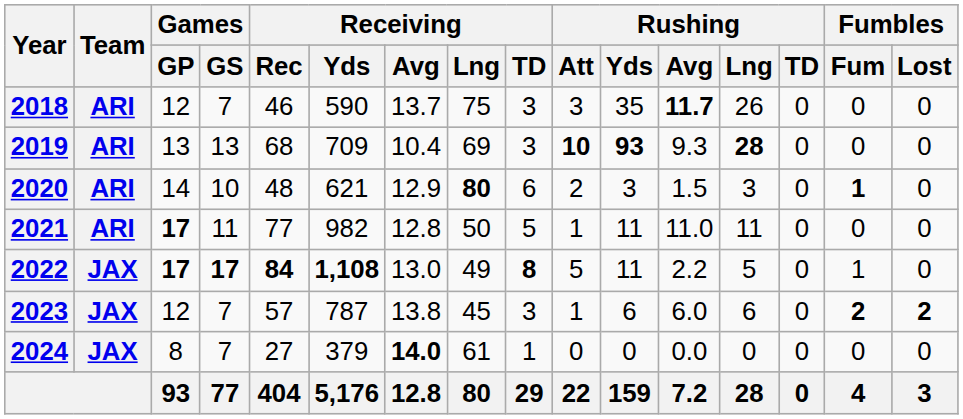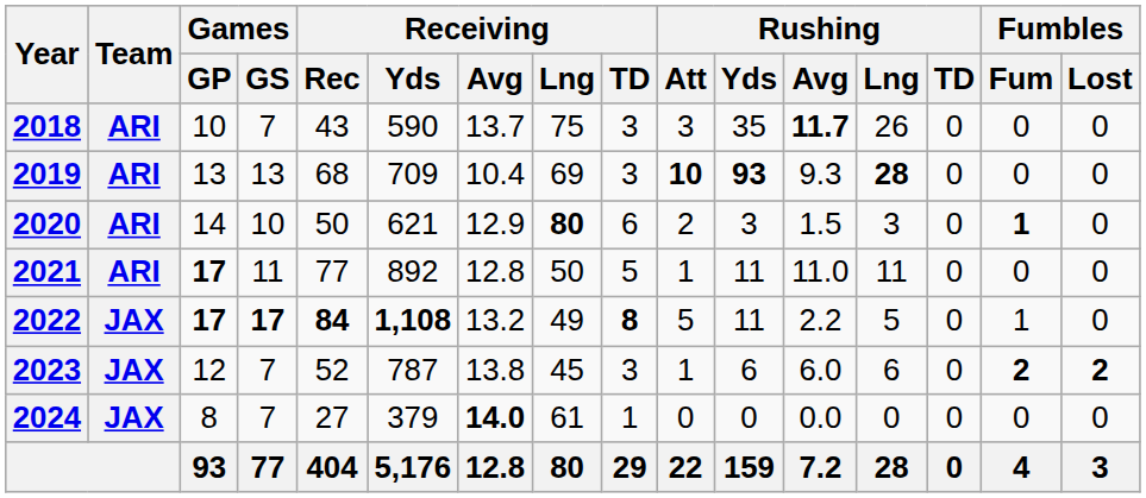 <table class="wikitable" style="text-align:center;">
 <tr>
 <th rowspan="2">Year</th>
 <th rowspan="2">Team</th>
 <th colspan="2">Games</th>
 <th colspan="5">Receiving</th>
 <th colspan="5">Rushing</th>
 <th colspan="2">Fumbles</th>
 </tr>
 <tr>
 <th>GP</th>
 <th>GS</th>
 <th>Rec</th>
 <th>Yds</th>
 <th>Avg</th>
 <th>Lng</th>
 <th>TD</th>
 <th>Att</th>
 <th>Yds</th>
 <th>Avg</th>
 <th>Lng</th>
 <th>TD</th>
 <th>Fum</th>
 <th>Lost</th>
 </tr>
 <tr>
 <th><a href='#'>2018</a></th>
 <th><a href='#'>ARI</a></th>
-<td>12</td>
+<td>10</td>
 <td>7</td>
-<td>46</td>
+<td>43</td>
 <td>590</td>
 <td>13.7</td>
 <td>75</td>
 <td>3</td>
 <td>3</td>
 <td>35</td>
 <td><strong>11.7</strong></td>
 <td>26</td>
 <td>0</td>
 <td>0</td>
 <td>0</td>
 </tr>
 <tr>
 <th><a href='#'>2019</a></th>
 <th><a href='#'>ARI</a></th>
 <td>13</td>
 <td>13</td>
 <td>68</td>
 <td>709</td>
 <td>10.4</td>
 <td>69</td>
 <td>3</td>
 <td><strong>10</strong></td>
 <td><strong>93</strong></td>
 <td>9.3</td>
 <td><strong>28</strong></td>
 <td>0</td>
 <td>0</td>
 <td>0</td>
 </tr>
 <tr>
 <th><a href='#'>2020</a></th>
 <th><a href='#'>ARI</a></th>
 <td>14</td>
 <td>10</td>
-<td>48</td>
+<td>50</td>
 <td>621</td>
 <td>12.9</td>
 <td><strong>80</strong></td>
 <td>6</td>
 <td>2</td>
 <td>3</td>
 <td>1.5</td>
 <td>3</td>
 <td>0</td>
 <td><strong>1</strong></td>
 <td>0</td>
 </tr>
 <tr>
 <th><a href='#'>2021</a></th>
 <th><a href='#'>ARI</a></th>
 <td><strong>17</strong></td>
 <td>11</td>
 <td>77</td>
-<td>982</td>
+<td>892</td>
 <td>12.8</td>
 <td>50</td>
 <td>5</td>
 <td>1</td>
 <td>11</td>
 <td>11.0</td>
 <td>11</td>
 <td>0</td>
 <td>0</td>
 <td>0</td>
 </tr>
 <tr>
 <th><a href='#'>2022</a></th>
 <th><a href='#'>JAX</a></th>
 <td><strong>17</strong></td>
 <td><strong>17</strong></td>
 <td><strong>84</strong></td>
 <td><strong>1,108</strong></td>
-<td>13.0</td>
+<td>13.2</td>
 <td>49</td>
 <td><strong>8</strong></td>
 <td>5</td>
 <td>11</td>
 <td>2.2</td>
 <td>5</td>
 <td>0</td>
 <td>1</td>
 <td>0</td>
 </tr>
 <tr>
 <th><a href='#'>2023</a></th>
 <th><a href='#'>JAX</a></th>
 <td>12</td>
 <td>7</td>
-<td>57</td>
+<td>52</td>
 <td>787</td>
 <td>13.8</td>
 <td>45</td>
 <td>3</td>
 <td>1</td>
 <td>6</td>
 <td>6.0</td>
 <td>6</td>
 <td>0</td>
 <td><strong>2</strong></td>
 <td><strong>2</strong></td>
 </tr>
 <tr>
 <th><a href='#'>2024</a></th>
 <th><a href='#'>JAX</a></th>
 <td>8</td>
 <td>7</td>
 <td>27</td>
 <td>379</td>
 <td><strong>14.0</strong></td>
 <td>61</td>
 <td>1</td>
 <td>0</td>
 <td>0</td>
 <td>0.0</td>
 <td>0</td>
 <td>0</td>
 <td>0</td>
 <td>0</td>
 </tr>
 <tr>
 <th colspan="2"></th>
 <th>93</th>
 <th>77</th>
 <th>404</th>
 <th>5,176</th>
 <th>12.8</th>
 <th>80</th>
 <th>29</th>
 <th>22</th>
 <th>159</th>
 <th>7.2</th>
 <th>28</th>
 <th>0</th>
 <th>4</th>
 <th>3</th>
 </tr>
 </table>
